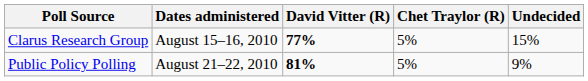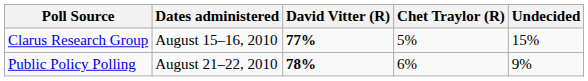 <table class="wikitable">
 <tr valign=bottom>
 <th>Poll Source</th>
 <th>Dates administered</th>
 <th>David Vitter (R)</th>
 <th>Chet Traylor (R)</th>
 <th>Undecided</th>
 </tr>
 <tr>
 <td><a href='#'>Clarus Research Group</a></td>
 <td>August 15–16, 2010</td>
 <td><strong>77%</strong></td>
 <td>5%</td>
 <td>15%</td>
 </tr>
 <tr>
 <td><a href='#'>Public Policy Polling</a></td>
 <td>August 21–22, 2010</td>
-<td><strong>81%</strong></td>
-<td>5%</td>
+<td><strong>78%</strong></td>
+<td>6%</td>
 <td>9%</td>
 </tr>
 </table>
